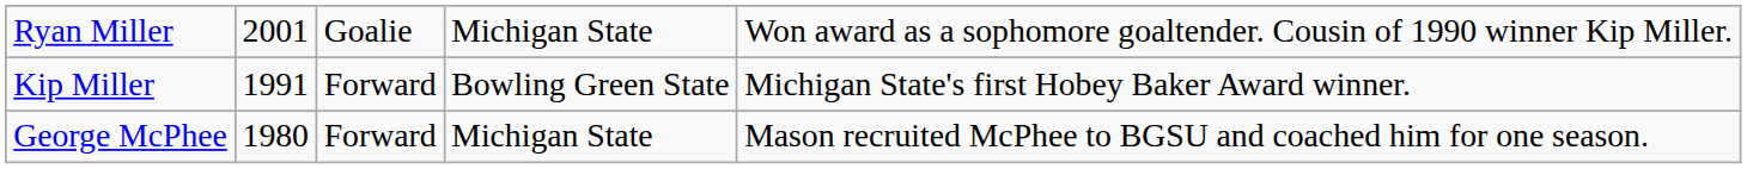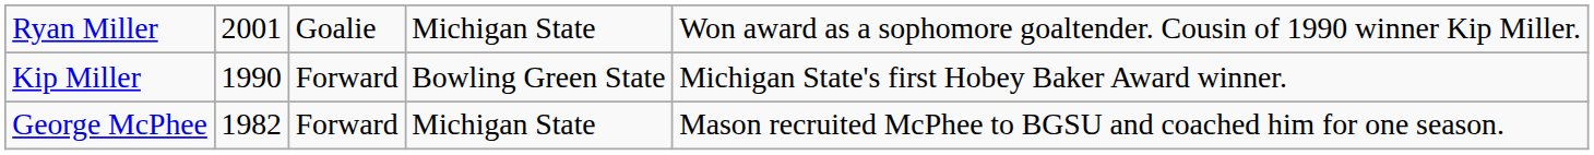 <table class="wikitable sortable">
 <tr>
 <td><a href='#'>Ryan Miller</a></td>
 <td>2001</td>
 <td>Goalie</td>
 <td>Michigan State</td>
 <td>Won award as a sophomore goaltender. Cousin of 1990 winner Kip Miller.</td>
 </tr>
 <tr>
 <td><a href='#'>Kip Miller</a></td>
-<td>1991</td>
+<td>1990</td>
 <td>Forward</td>
 <td>Bowling Green State</td>
 <td>Michigan State's first Hobey Baker Award winner.</td>
 </tr>
 <tr>
 <td><a href='#'>George McPhee</a></td>
-<td>1980</td>
+<td>1982</td>
 <td>Forward</td>
 <td>Michigan State</td>
 <td>Mason recruited McPhee to BGSU and coached him for one season.</td>
 </tr>
 </table>
